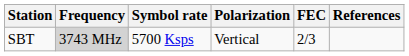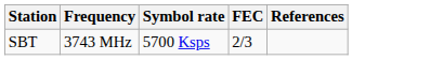 <table class="wikitable">
 <tr>
 <th>Station</th>
 <th>Frequency</th>
 <th>Symbol rate</th>
-<th>Polarization</th>
 <th>FEC</th>
 <th>References</th>
 </tr>
 <tr>
 <td>SBT</td>
-<td style="background: lightgrey;">3743 MHz</td>
+<td>3743 MHz</td>
 <td>5700 <a href='#'>Ksps</a></td>
-<td>Vertical</td>
 <td>2/3</td>
 <td></td>
 </tr>
 </table>
